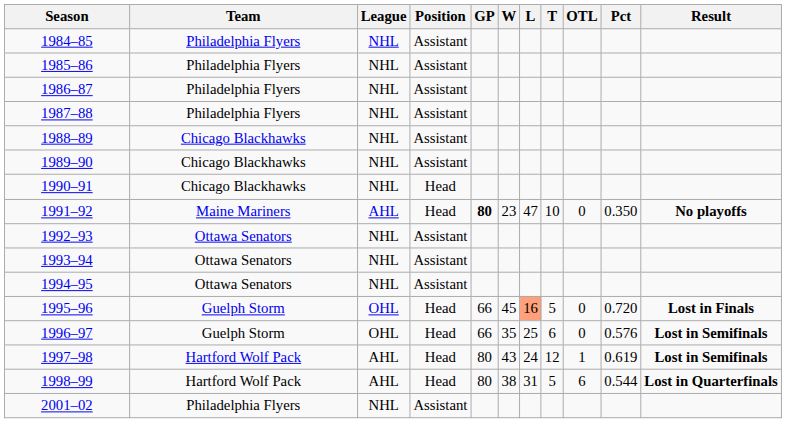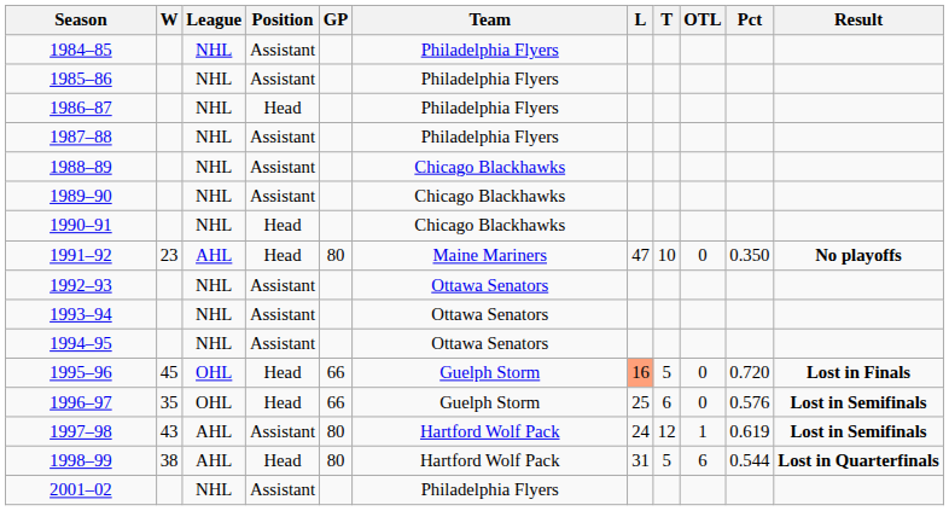 <table class="wikitable" style="font-size: 95%; text-align:center;">
 <tr>
 <th style="width:8em">Season</th>
-<th style="width:15em">Team</th>
+<th>W</th>
 <th>League</th>
 <th>Position</th>
 <th>GP</th>
-<th>W</th>
+<th style="width:15em">Team</th>
 <th>L</th>
 <th>T</th>
 <th>OTL</th>
 <th>Pct</th>
 <th>Result</th>
 </tr>
 <tr>
 <td><a href='#'>1984–85</a></td>
-<td><a href='#'>Philadelphia Flyers</a></td>
+<td></td>
 <td><a href='#'>NHL</a></td>
 <td>Assistant</td>
 <td></td>
-<td></td>
+<td><a href='#'>Philadelphia Flyers</a></td>
 <td></td>
 <td></td>
 <td></td>
 <td></td>
 <td></td>
 </tr>
 <tr>
 <td><a href='#'>1985–86</a></td>
-<td>Philadelphia Flyers</td>
+<td></td>
 <td>NHL</td>
 <td>Assistant</td>
 <td></td>
-<td></td>
+<td>Philadelphia Flyers</td>
 <td></td>
 <td></td>
 <td></td>
 <td></td>
 <td></td>
 </tr>
 <tr>
 <td><a href='#'>1986–87</a></td>
+<td></td>
+<td>NHL</td>
+<td>Head</td>
+<td></td>
 <td>Philadelphia Flyers</td>
-<td>NHL</td>
-<td>Assistant</td>
-<td></td>
-<td></td>
 <td></td>
 <td></td>
 <td></td>
 <td></td>
 <td></td>
 </tr>
 <tr>
 <td><a href='#'>1987–88</a></td>
-<td>Philadelphia Flyers</td>
+<td></td>
 <td>NHL</td>
 <td>Assistant</td>
 <td></td>
-<td></td>
+<td>Philadelphia Flyers</td>
 <td></td>
 <td></td>
 <td></td>
 <td></td>
 <td></td>
 </tr>
 <tr>
 <td><a href='#'>1988–89</a></td>
-<td><a href='#'>Chicago Blackhawks</a></td>
+<td></td>
 <td>NHL</td>
 <td>Assistant</td>
 <td></td>
-<td></td>
+<td><a href='#'>Chicago Blackhawks</a></td>
 <td></td>
 <td></td>
 <td></td>
 <td></td>
 <td></td>
 </tr>
 <tr>
 <td><a href='#'>1989–90</a></td>
-<td>Chicago Blackhawks</td>
+<td></td>
 <td>NHL</td>
 <td>Assistant</td>
 <td></td>
-<td></td>
+<td>Chicago Blackhawks</td>
 <td></td>
 <td></td>
 <td></td>
 <td></td>
 <td></td>
 </tr>
 <tr>
 <td><a href='#'>1990–91</a></td>
-<td>Chicago Blackhawks</td>
+<td></td>
 <td>NHL</td>
 <td>Head</td>
 <td></td>
-<td></td>
+<td>Chicago Blackhawks</td>
 <td></td>
 <td></td>
 <td></td>
 <td></td>
 <td></td>
 </tr>
 <tr>
 <td><a href='#'>1991–92</a></td>
-<td><a href='#'>Maine Mariners</a></td>
+<td>23</td>
 <td><a href='#'>AHL</a></td>
 <td>Head</td>
-<td><strong>80</strong></td>
-<td>23</td>
+<td>80</td>
+<td><a href='#'>Maine Mariners</a></td>
 <td>47</td>
 <td>10</td>
 <td>0</td>
 <td>0.350</td>
 <td><strong>No playoffs</strong></td>
 </tr>
 <tr>
 <td><a href='#'>1992–93</a></td>
-<td><a href='#'>Ottawa Senators</a></td>
+<td></td>
 <td>NHL</td>
 <td>Assistant</td>
 <td></td>
-<td></td>
+<td><a href='#'>Ottawa Senators</a></td>
 <td></td>
 <td></td>
 <td></td>
 <td></td>
 <td></td>
 </tr>
 <tr>
 <td><a href='#'>1993–94</a></td>
-<td>Ottawa Senators</td>
+<td></td>
 <td>NHL</td>
 <td>Assistant</td>
 <td></td>
-<td></td>
+<td>Ottawa Senators</td>
 <td></td>
 <td></td>
 <td></td>
 <td></td>
 <td></td>
 </tr>
 <tr>
 <td><a href='#'>1994–95</a></td>
-<td>Ottawa Senators</td>
+<td></td>
 <td>NHL</td>
 <td>Assistant</td>
 <td></td>
-<td></td>
+<td>Ottawa Senators</td>
 <td></td>
 <td></td>
 <td></td>
 <td></td>
 <td></td>
 </tr>
 <tr>
 <td><a href='#'>1995–96</a></td>
-<td><a href='#'>Guelph Storm</a></td>
+<td>45</td>
 <td><a href='#'>OHL</a></td>
 <td>Head</td>
 <td>66</td>
-<td>45</td>
+<td><a href='#'>Guelph Storm</a></td>
 <td style="background: lightsalmon;">16</td>
 <td>5</td>
 <td>0</td>
 <td>0.720</td>
 <td><strong>Lost in Finals</strong></td>
 </tr>
 <tr>
 <td><a href='#'>1996–97</a></td>
-<td>Guelph Storm</td>
+<td>35</td>
 <td>OHL</td>
 <td>Head</td>
 <td>66</td>
-<td>35</td>
+<td>Guelph Storm</td>
 <td>25</td>
 <td>6</td>
 <td>0</td>
 <td>0.576</td>
 <td><strong>Lost in Semifinals</strong></td>
 </tr>
 <tr>
 <td><a href='#'>1997–98</a></td>
+<td>43</td>
+<td>AHL</td>
+<td>Assistant</td>
+<td>80</td>
 <td><a href='#'>Hartford Wolf Pack</a></td>
-<td>AHL</td>
-<td>Head</td>
-<td>80</td>
-<td>43</td>
 <td>24</td>
 <td>12</td>
 <td>1</td>
 <td>0.619</td>
 <td><strong>Lost in Semifinals</strong></td>
 </tr>
 <tr>
 <td><a href='#'>1998–99</a></td>
-<td>Hartford Wolf Pack</td>
+<td>38</td>
 <td>AHL</td>
 <td>Head</td>
 <td>80</td>
-<td>38</td>
+<td>Hartford Wolf Pack</td>
 <td>31</td>
 <td>5</td>
 <td>6</td>
 <td>0.544</td>
 <td><strong>Lost in Quarterfinals</strong></td>
 </tr>
 <tr>
 <td><a href='#'>2001–02</a></td>
-<td>Philadelphia Flyers</td>
+<td></td>
 <td>NHL</td>
 <td>Assistant</td>
 <td></td>
-<td></td>
+<td>Philadelphia Flyers</td>
 <td></td>
 <td></td>
 <td></td>
 <td></td>
 <td></td>
 </tr>
 </table>
